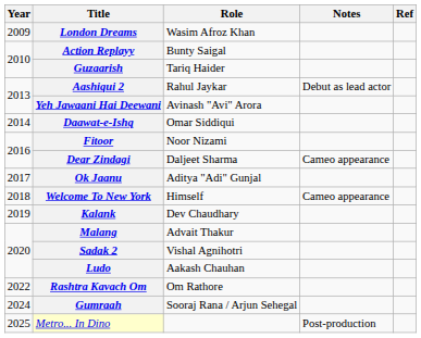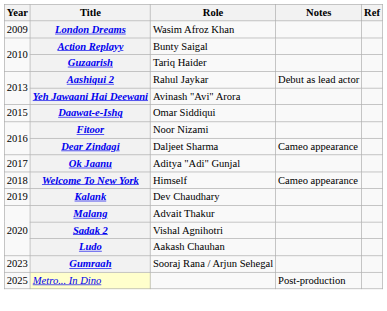 <table class="wikitable sortable plainrowheaders">
 <tr style="text-align:center;">
 <th scope="col">Year</th>
 <th scope="col">Title</th>
 <th scope="col">Role</th>
 <th class="unsortable" scope="col">Notes</th>
 <th class="unsortable" scope="col">Ref</th>
 </tr>
 <tr>
 <td>2009</td>
 <th scope="row"><em><a href='#'>London Dreams</a></em></th>
 <td>Wasim Afroz Khan</td>
 <td></td>
 <td></td>
 </tr>
 <tr>
 <td rowspan="2">2010</td>
 <th scope="row"><em><a href='#'>Action Replayy</a></em></th>
 <td>Bunty Saigal</td>
 <td></td>
 <td></td>
 </tr>
 <tr>
 <th scope="row"><em><a href='#'>Guzaarish</a></em></th>
 <td>Tariq Haider</td>
 <td></td>
 <td></td>
 </tr>
 <tr>
 <td rowspan="2">2013</td>
 <th scope="row"><em><a href='#'>Aashiqui 2</a></em></th>
 <td>Rahul Jaykar</td>
 <td>Debut as lead actor</td>
 <td></td>
 </tr>
 <tr>
 <th scope="row"><em><a href='#'>Yeh Jawaani Hai Deewani</a></em></th>
 <td>Avinash "Avi" Arora</td>
 <td></td>
 <td></td>
 </tr>
 <tr>
-<td>2014</td>
+<td>2015</td>
 <th scope="row"><em><a href='#'>Daawat-e-Ishq</a></em></th>
 <td>Omar Siddiqui</td>
 <td></td>
 <td></td>
 </tr>
 <tr>
 <td rowspan="2">2016</td>
 <th scope="row"><em><a href='#'>Fitoor</a></em></th>
 <td>Noor Nizami</td>
 <td></td>
 <td></td>
 </tr>
 <tr>
 <th scope="row"><em><a href='#'>Dear Zindagi</a></em></th>
 <td>Daljeet Sharma</td>
 <td>Cameo appearance</td>
 <td></td>
 </tr>
 <tr>
 <td rowspan="1">2017</td>
 <th scope="row"><em><a href='#'>Ok Jaanu</a></em></th>
 <td>Aditya "Adi" Gunjal</td>
 <td></td>
 <td></td>
 </tr>
 <tr>
 <td>2018</td>
 <th scope="row"><em><a href='#'>Welcome To New York</a></em></th>
 <td>Himself</td>
 <td>Cameo appearance</td>
 <td></td>
 </tr>
 <tr>
 <td>2019</td>
 <th scope="row"><em><a href='#'>Kalank</a></em></th>
 <td>Dev Chaudhary</td>
 <td></td>
 <td></td>
 </tr>
 <tr>
 <td rowspan="3">2020</td>
 <th scope="row"><em><a href='#'>Malang</a></em></th>
 <td>Advait Thakur</td>
 <td></td>
 <td></td>
 </tr>
 <tr>
 <th scope="row"><em><a href='#'>Sadak 2</a></em></th>
 <td>Vishal Agnihotri</td>
 <td></td>
 <td></td>
 </tr>
 <tr>
 <th scope="row"><em><a href='#'>Ludo</a></em></th>
 <td>Aakash Chauhan</td>
 <td></td>
 <td></td>
 </tr>
 <tr>
-<td>2022</td>
-<th scope="row"><em><a href='#'>Rashtra Kavach Om</a></em></th>
-<td>Om Rathore</td>
-<td></td>
-<td></td>
-</tr>
-<tr>
-<td>2024</td>
+<td>2023</td>
 <th scope="row"><em><a href='#'>Gumraah</a></em></th>
 <td>Sooraj Rana / Arjun Sehegal</td>
 <td></td>
 <td></td>
 </tr>
 <tr>
 <td>2025</td>
 <td scope="row" style="background:#FFFFCC;"><em><a href='#'>Metro... In Dino</a></em></td>
 <td></td>
 <td>Post-production</td>
 <td></td>
 </tr>
 </table>
